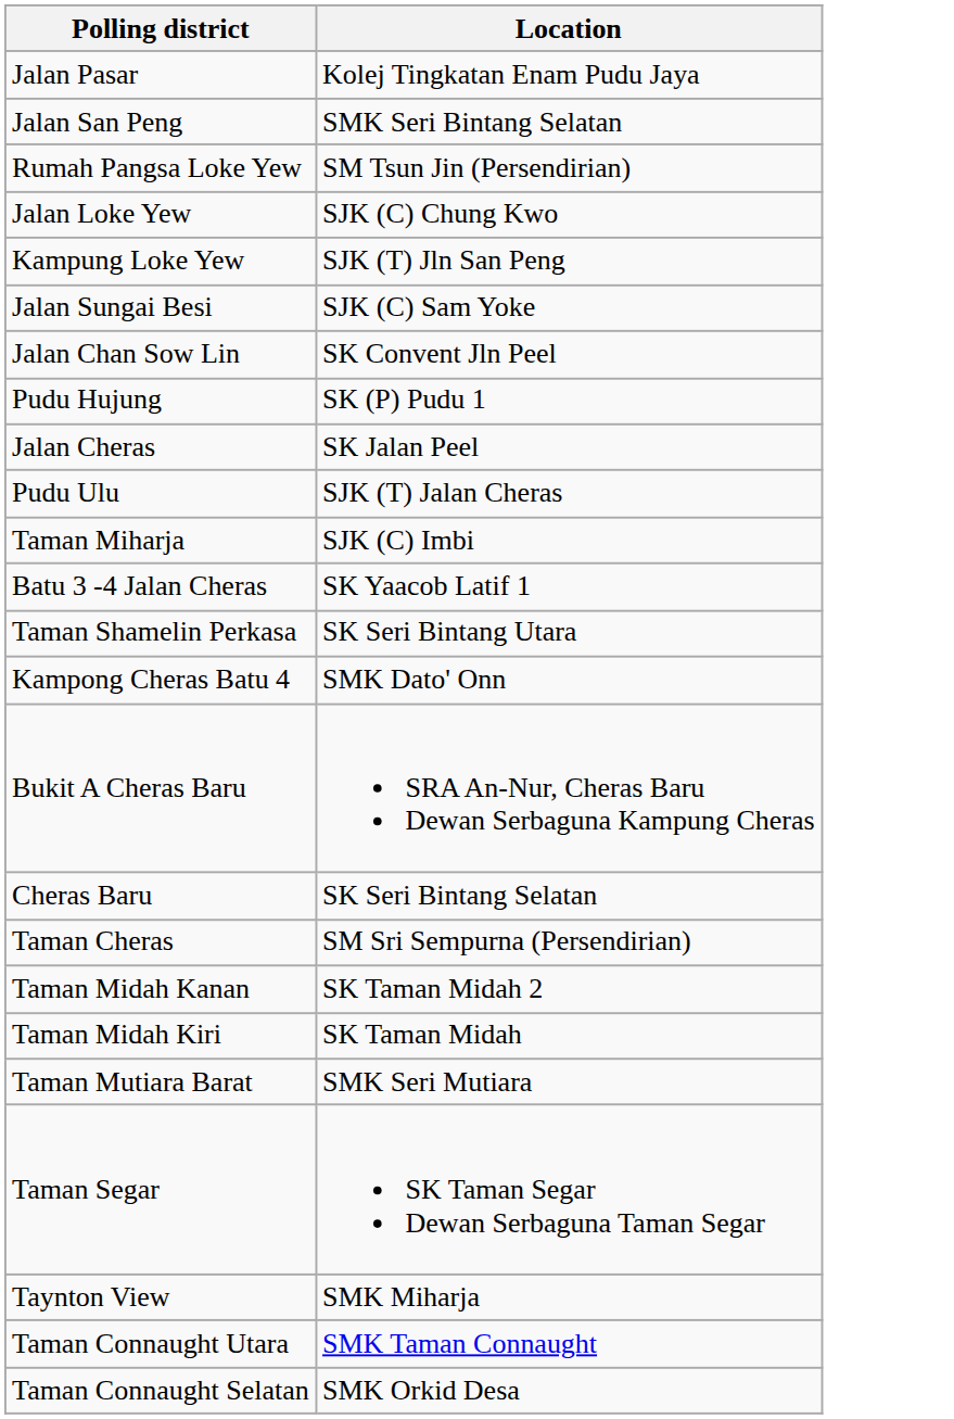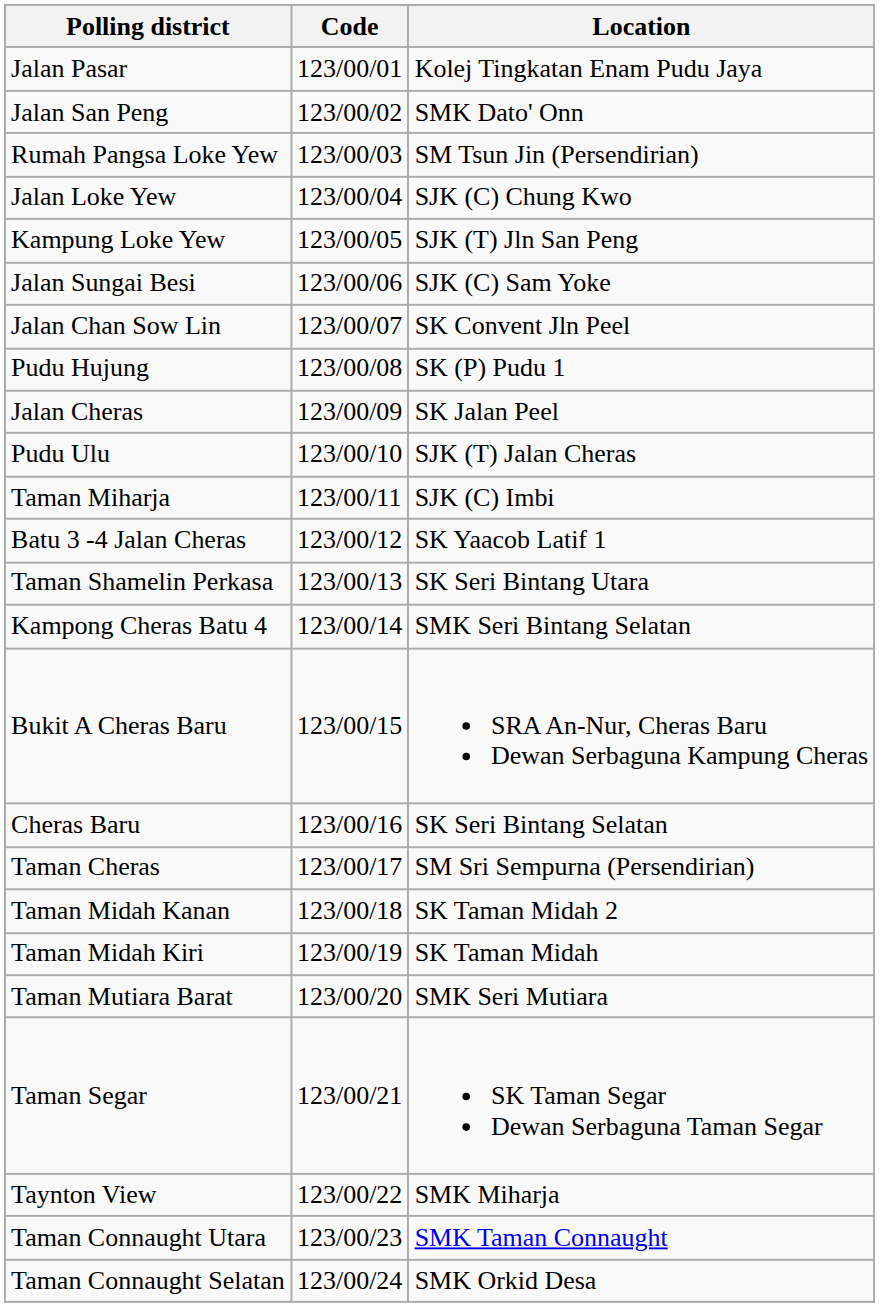 <table class="wikitable sortable mw-collapsible" style="white-space:nowrap;font-size:85%">
 <tr>
 <th>Polling district</th>
+<th>Code</th>
 <th>Location</th>
 </tr>
 <tr>
 <td>Jalan Pasar</td>
+<td>123/00/01</td>
 <td>Kolej Tingkatan Enam Pudu Jaya</td>
 </tr>
 <tr>
 <td>Jalan San Peng</td>
-<td>SMK Seri Bintang Selatan</td>
+<td>123/00/02</td>
+<td>SMK Dato' Onn</td>
 </tr>
 <tr>
 <td>Rumah Pangsa Loke Yew</td>
+<td>123/00/03</td>
 <td>SM Tsun Jin (Persendirian)</td>
 </tr>
 <tr>
 <td>Jalan Loke Yew</td>
+<td>123/00/04</td>
 <td>SJK (C) Chung Kwo</td>
 </tr>
 <tr>
 <td>Kampung Loke Yew</td>
+<td>123/00/05</td>
 <td>SJK (T) Jln San Peng</td>
 </tr>
 <tr>
 <td>Jalan Sungai Besi</td>
+<td>123/00/06</td>
 <td>SJK (C) Sam Yoke</td>
 </tr>
 <tr>
 <td>Jalan Chan Sow Lin</td>
+<td>123/00/07</td>
 <td>SK Convent Jln Peel</td>
 </tr>
 <tr>
 <td>Pudu Hujung</td>
+<td>123/00/08</td>
 <td>SK (P) Pudu 1</td>
 </tr>
 <tr>
 <td>Jalan Cheras</td>
+<td>123/00/09</td>
 <td>SK Jalan Peel</td>
 </tr>
 <tr>
 <td>Pudu Ulu</td>
+<td>123/00/10</td>
 <td>SJK (T) Jalan Cheras</td>
 </tr>
 <tr>
 <td>Taman Miharja</td>
+<td>123/00/11</td>
 <td>SJK (C) Imbi</td>
 </tr>
 <tr>
 <td>Batu 3 -4 Jalan Cheras</td>
+<td>123/00/12</td>
 <td>SK Yaacob Latif 1</td>
 </tr>
 <tr>
 <td>Taman Shamelin Perkasa</td>
+<td>123/00/13</td>
 <td>SK Seri Bintang Utara</td>
 </tr>
 <tr>
 <td>Kampong Cheras Batu 4</td>
-<td>SMK Dato' Onn</td>
+<td>123/00/14</td>
+<td>SMK Seri Bintang Selatan</td>
 </tr>
 <tr>
 <td>Bukit A Cheras Baru</td>
+<td>123/00/15</td>
 <td><br><ul><li>SRA An-Nur, Cheras Baru</li><li>Dewan Serbaguna Kampung Cheras</li></ul></td>
 </tr>
 <tr>
 <td>Cheras Baru</td>
+<td>123/00/16</td>
 <td>SK Seri Bintang Selatan</td>
 </tr>
 <tr>
 <td>Taman Cheras</td>
+<td>123/00/17</td>
 <td>SM Sri Sempurna (Persendirian)</td>
 </tr>
 <tr>
 <td>Taman Midah Kanan</td>
+<td>123/00/18</td>
 <td>SK Taman Midah 2</td>
 </tr>
 <tr>
 <td>Taman Midah Kiri</td>
+<td>123/00/19</td>
 <td>SK Taman Midah</td>
 </tr>
 <tr>
 <td>Taman Mutiara Barat</td>
+<td>123/00/20</td>
 <td>SMK Seri Mutiara</td>
 </tr>
 <tr>
 <td>Taman Segar</td>
+<td>123/00/21</td>
 <td><br><ul><li>SK Taman Segar</li><li>Dewan Serbaguna Taman Segar</li></ul></td>
 </tr>
 <tr>
 <td>Taynton View</td>
+<td>123/00/22</td>
 <td>SMK Miharja</td>
 </tr>
 <tr>
 <td>Taman Connaught Utara</td>
+<td>123/00/23</td>
 <td><a href='#'>SMK Taman Connaught</a></td>
 </tr>
 <tr>
 <td>Taman Connaught Selatan</td>
+<td>123/00/24</td>
 <td>SMK Orkid Desa</td>
 </tr>
 </table>
